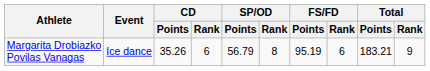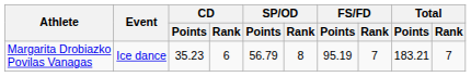 <table class="wikitable" style="font-size:90%">
 <tr>
 <th rowspan="2">Athlete</th>
 <th rowspan="2">Event</th>
 <th colspan="2">CD</th>
 <th colspan="2">SP/OD</th>
 <th colspan="2">FS/FD</th>
 <th colspan="2">Total</th>
 </tr>
 <tr>
 <th>Points</th>
 <th>Rank</th>
 <th>Points</th>
 <th>Rank</th>
 <th>Points</th>
 <th>Rank</th>
 <th>Points</th>
 <th>Rank</th>
 </tr>
 <tr>
 <td><a href='#'>Margarita Drobiazko</a> <br> <a href='#'>Povilas Vanagas</a></td>
 <td><a href='#'>Ice dance</a></td>
-<td align="center">35.26</td>
+<td align="center">35.23</td>
 <td align="center">6</td>
 <td align="center">56.79</td>
 <td align="center">8</td>
 <td align="center">95.19</td>
-<td align="center">6</td>
+<td align="center">7</td>
 <td align="center">183.21</td>
-<td align="center">9</td>
+<td align="center">7</td>
 </tr>
 </table>
